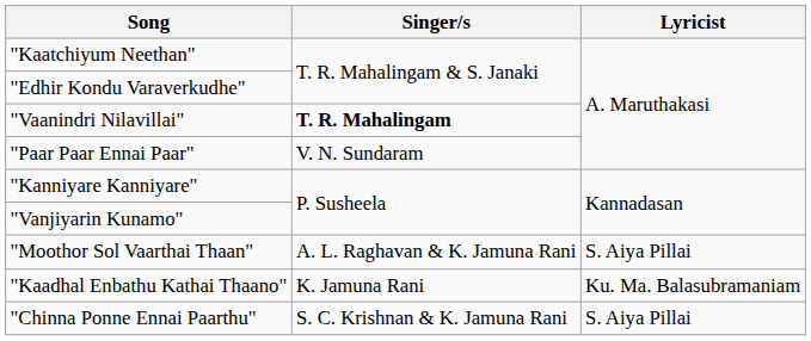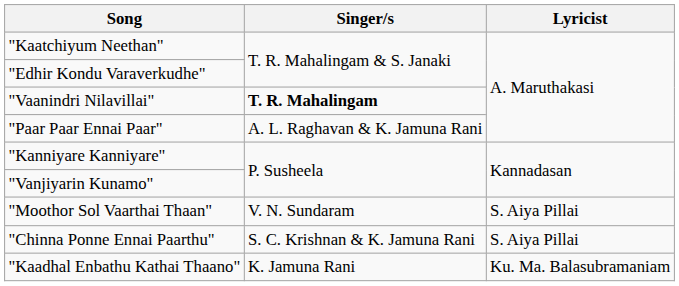 <table class="wikitable" style="font-size:95%;">
 <tr>
 <th>Song</th>
 <th>Singer/s</th>
 <th>Lyricist</th>
 </tr>
 <tr>
 <td>"Kaatchiyum Neethan"</td>
 <td rowspan=2>T. R. Mahalingam & S. Janaki</td>
 <td rowspan=4>A. Maruthakasi</td>
 </tr>
 <tr>
 <td>"Edhir Kondu Varaverkudhe"</td>
 </tr>
 <tr>
 <td>"Vaanindri Nilavillai"</td>
 <td><strong>T. R. Mahalingam</strong></td>
 </tr>
 <tr>
 <td>"Paar Paar Ennai Paar"</td>
-<td>V. N. Sundaram</td>
+<td>A. L. Raghavan & K. Jamuna Rani</td>
 </tr>
 <tr>
 <td>"Kanniyare Kanniyare"</td>
 <td rowspan=2>P. Susheela</td>
 <td rowspan=2>Kannadasan</td>
 </tr>
 <tr>
 <td>"Vanjiyarin Kunamo"</td>
 </tr>
 <tr>
 <td>"Moothor Sol Vaarthai Thaan"</td>
-<td>A. L. Raghavan & K. Jamuna Rani</td>
+<td>V. N. Sundaram</td>
+<td>S. Aiya Pillai</td>
+</tr>
+<tr>
+<td>"Chinna Ponne Ennai Paarthu"</td>
+<td>S. C. Krishnan & K. Jamuna Rani</td>
 <td>S. Aiya Pillai</td>
 </tr>
 <tr>
 <td>"Kaadhal Enbathu Kathai Thaano"</td>
 <td>K. Jamuna Rani</td>
 <td>Ku. Ma. Balasubramaniam</td>
 </tr>
-<tr>
-<td>"Chinna Ponne Ennai Paarthu"</td>
-<td>S. C. Krishnan & K. Jamuna Rani</td>
-<td>S. Aiya Pillai</td>
-</tr>
 </table>
